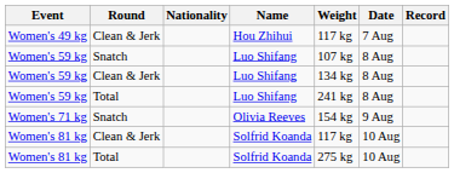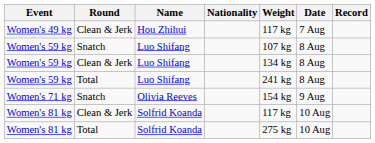 <table class="wikitable">
 <tr>
 <th>Event</th>
 <th>Round</th>
+<th>Name</th>
 <th>Nationality</th>
-<th>Name</th>
 <th>Weight</th>
 <th>Date</th>
 <th>Record</th>
 </tr>
 <tr>
 <td><a href='#'>Women's 49 kg</a></td>
 <td>Clean & Jerk</td>
+<td><a href='#'>Hou Zhihui</a></td>
 <td></td>
-<td><a href='#'>Hou Zhihui</a></td>
 <td>117 kg</td>
 <td>7 Aug</td>
 <td></td>
 </tr>
 <tr>
 <td><a href='#'>Women's 59 kg</a></td>
 <td>Snatch</td>
+<td><a href='#'>Luo Shifang</a></td>
 <td></td>
-<td><a href='#'>Luo Shifang</a></td>
 <td>107 kg</td>
 <td>8 Aug</td>
 <td></td>
 </tr>
 <tr>
 <td><a href='#'>Women's 59 kg</a></td>
 <td>Clean & Jerk</td>
+<td><a href='#'>Luo Shifang</a></td>
 <td></td>
-<td><a href='#'>Luo Shifang</a></td>
 <td>134 kg</td>
 <td>8 Aug</td>
 <td></td>
 </tr>
 <tr>
 <td><a href='#'>Women's 59 kg</a></td>
 <td>Total</td>
+<td><a href='#'>Luo Shifang</a></td>
 <td></td>
-<td><a href='#'>Luo Shifang</a></td>
 <td>241 kg</td>
 <td>8 Aug</td>
 <td></td>
 </tr>
 <tr>
 <td><a href='#'>Women's 71 kg</a></td>
 <td>Snatch</td>
+<td><a href='#'>Olivia Reeves</a></td>
 <td></td>
-<td><a href='#'>Olivia Reeves</a></td>
 <td>154 kg</td>
 <td>9 Aug</td>
 <td></td>
 </tr>
 <tr>
 <td><a href='#'>Women's 81 kg</a></td>
 <td>Clean & Jerk</td>
+<td><a href='#'>Solfrid Koanda</a></td>
 <td></td>
-<td><a href='#'>Solfrid Koanda</a></td>
 <td>117 kg</td>
 <td>10 Aug</td>
 <td></td>
 </tr>
 <tr>
 <td><a href='#'>Women's 81 kg</a></td>
 <td>Total</td>
+<td><a href='#'>Solfrid Koanda</a></td>
 <td></td>
-<td><a href='#'>Solfrid Koanda</a></td>
 <td>275 kg</td>
 <td>10 Aug</td>
 <td></td>
 </tr>
 </table>
